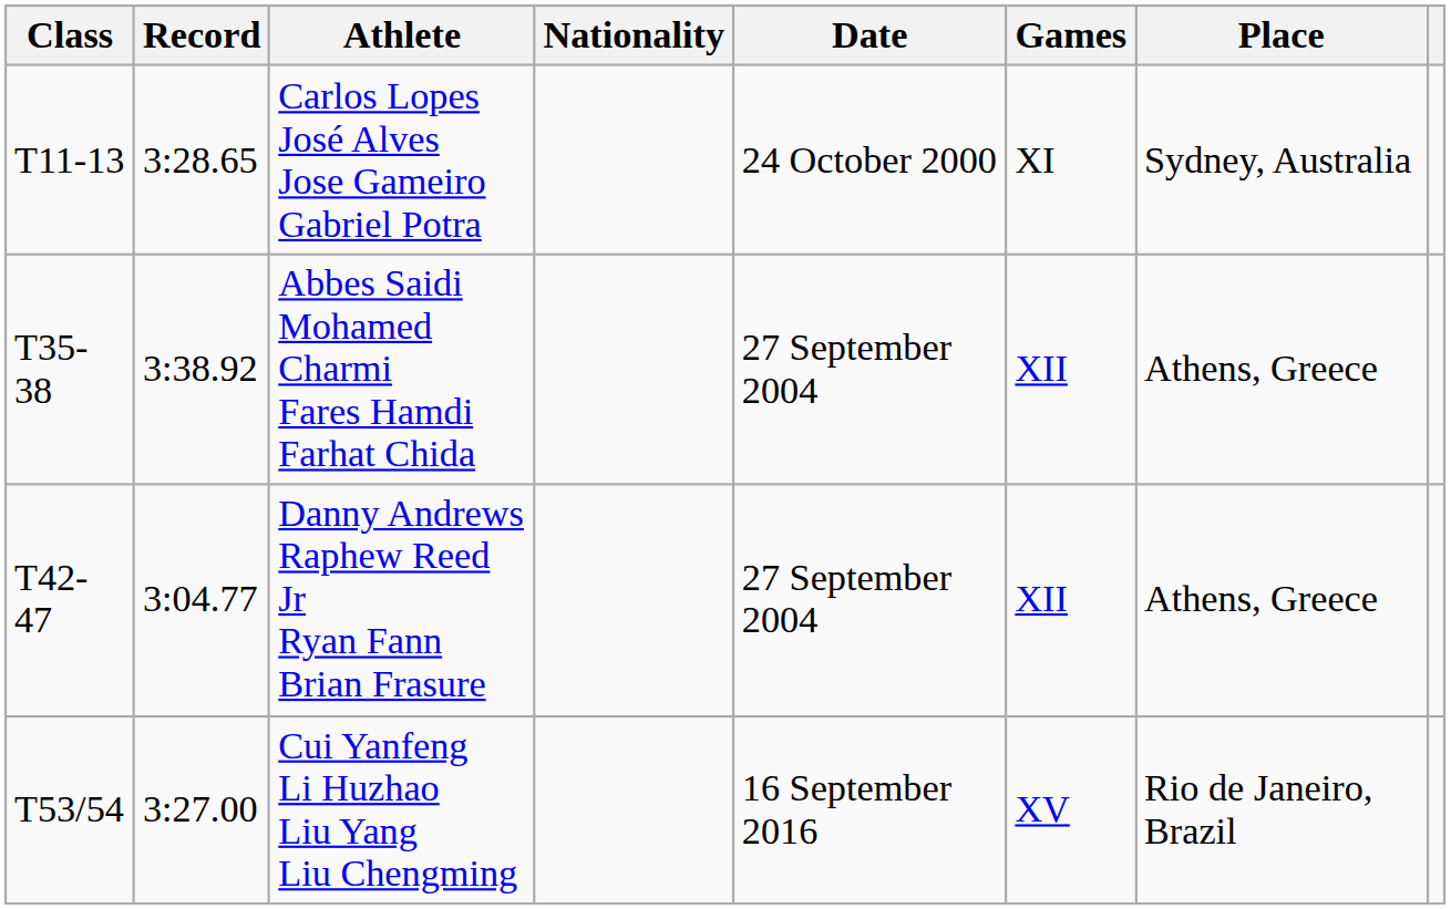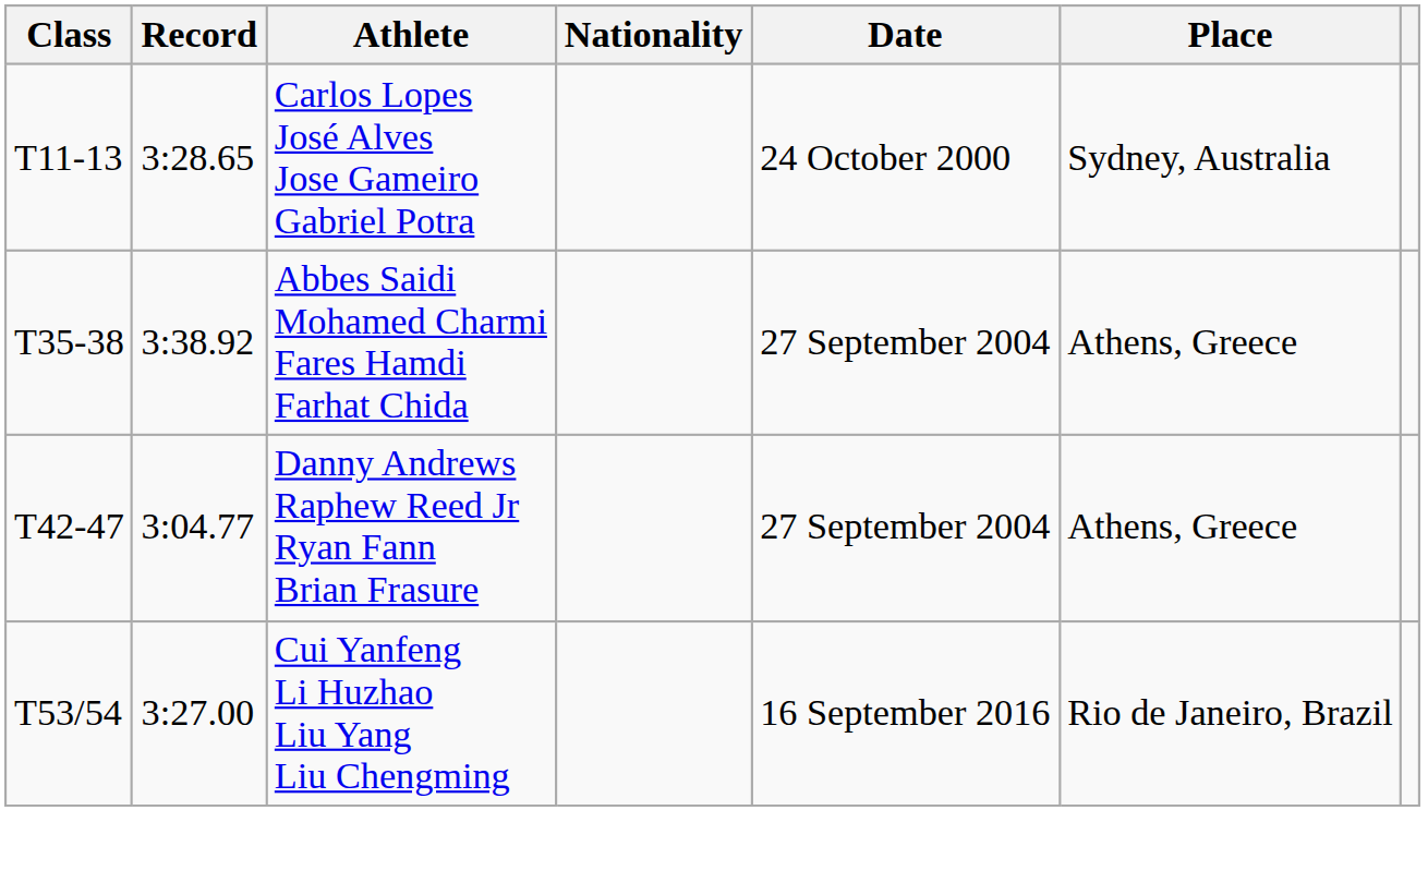 <table class="wikitable">
 <tr>
 <th>Class</th>
 <th>Record</th>
 <th>Athlete</th>
 <th>Nationality</th>
 <th>Date</th>
-<th>Games</th>
 <th>Place</th>
 <th></th>
 </tr>
 <tr>
 <td>T11-13</td>
 <td>3:28.65</td>
 <td><a href='#'>Carlos Lopes</a><br><a href='#'>José Alves</a><br><a href='#'>Jose Gameiro</a><br><a href='#'>Gabriel Potra</a></td>
 <td></td>
 <td>24 October 2000</td>
-<td>XI</td>
 <td> Sydney, Australia</td>
 <td></td>
 </tr>
 <tr>
 <td>T35-38</td>
 <td>3:38.92</td>
 <td><a href='#'>Abbes Saidi</a><br><a href='#'>Mohamed Charmi</a><br><a href='#'>Fares Hamdi</a><br><a href='#'>Farhat Chida</a></td>
 <td></td>
 <td>27 September 2004</td>
-<td><a href='#'>XII</a></td>
 <td> Athens, Greece</td>
 <td></td>
 </tr>
 <tr>
 <td>T42-47</td>
 <td>3:04.77</td>
 <td><a href='#'>Danny Andrews</a><br><a href='#'>Raphew Reed Jr</a><br><a href='#'>Ryan Fann</a><br><a href='#'>Brian Frasure</a></td>
 <td></td>
 <td>27 September 2004</td>
-<td><a href='#'>XII</a></td>
 <td> Athens, Greece</td>
 <td></td>
 </tr>
 <tr>
 <td>T53/54</td>
 <td>3:27.00</td>
 <td><a href='#'>Cui Yanfeng</a><br><a href='#'>Li Huzhao</a><br><a href='#'>Liu Yang</a><br><a href='#'>Liu Chengming</a></td>
 <td></td>
 <td>16 September 2016</td>
-<td><a href='#'>XV</a></td>
 <td> Rio de Janeiro, Brazil</td>
 <td></td>
 </tr>
 </table>
